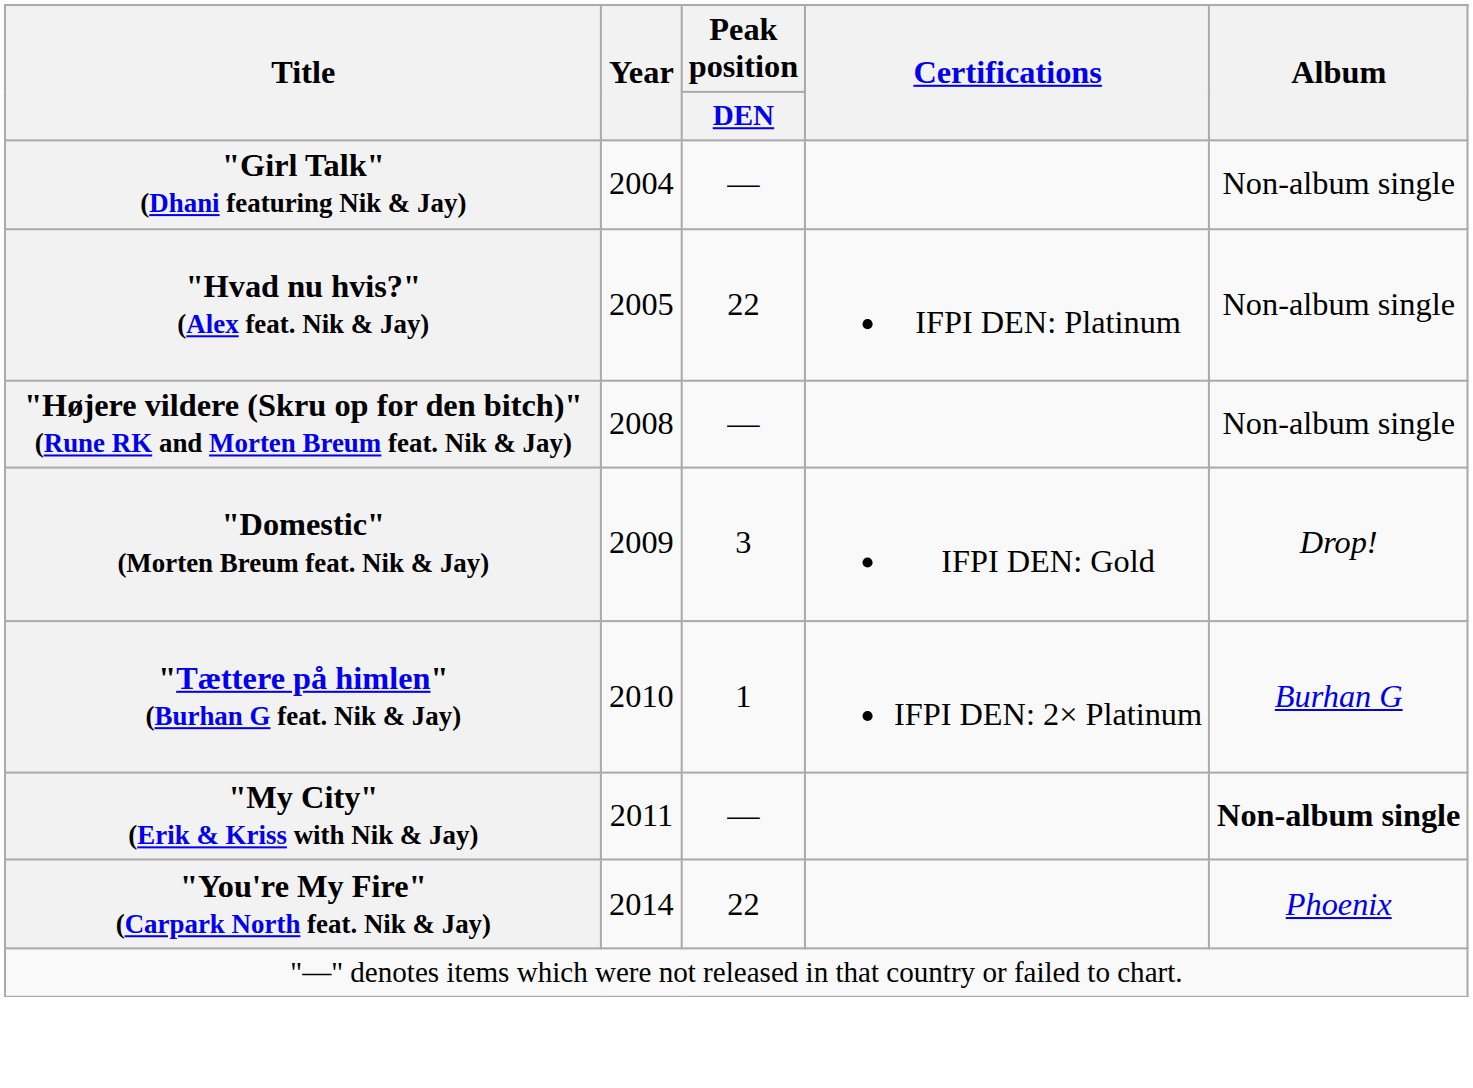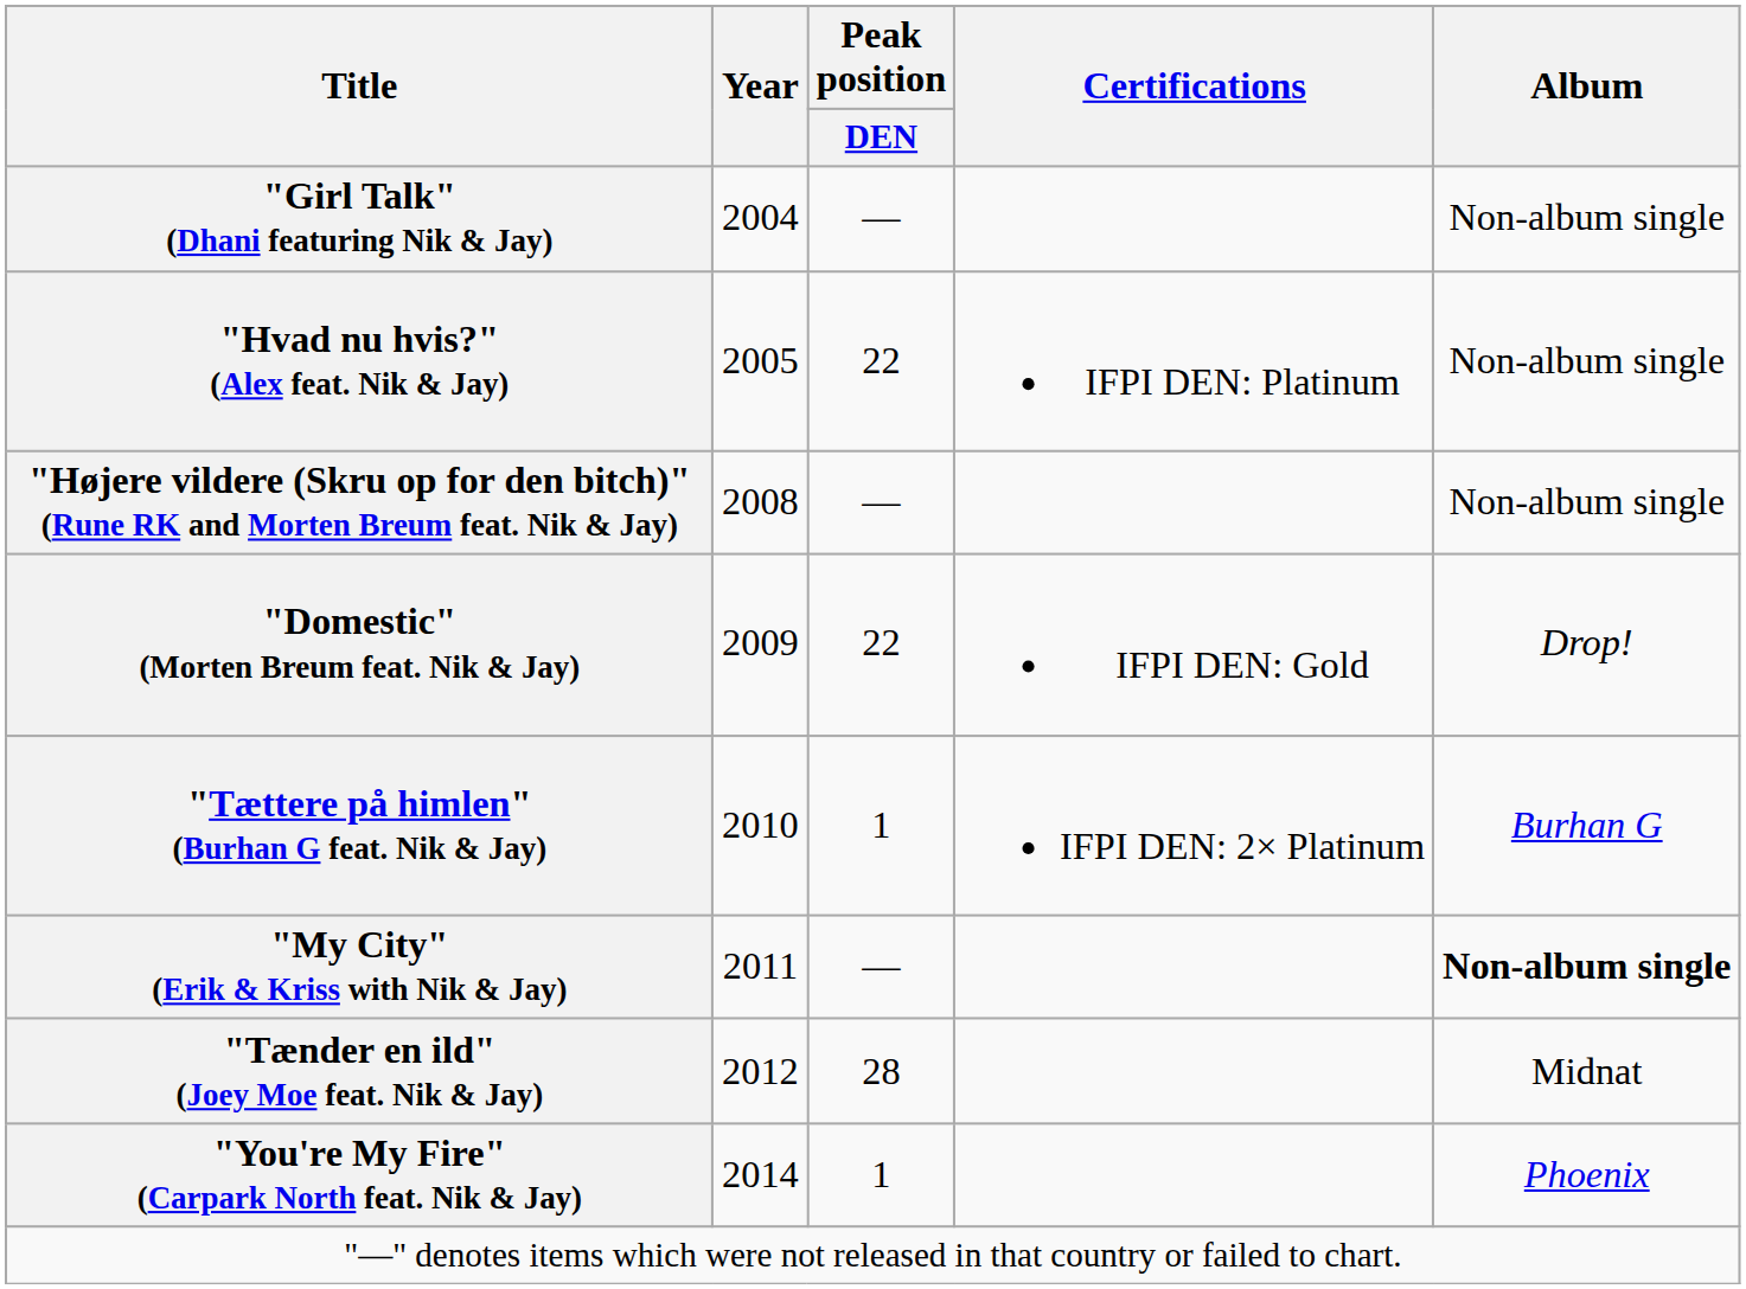 <table class="wikitable plainrowheaders" style="text-align:center;">
 <tr>
 <th scope="col" rowspan="2" style="width:18em;">Title</th>
 <th scope="col" rowspan="2">Year</th>
 <th scope="col">Peak<br>position</th>
 <th scope="col" rowspan="2"><a href='#'>Certifications</a></th>
 <th scope="col" rowspan="2">Album</th>
 </tr>
 <tr>
 <th scope="col" style="width:3em;font-size:90%;"><a href='#'>DEN</a><br></th>
 </tr>
 <tr>
 <th scope="row">"Girl Talk"<br><small>(<a href='#'>Dhani</a> featuring Nik & Jay)</small></th>
 <td>2004</td>
 <td>—</td>
 <td></td>
 <td>Non-album single</td>
 </tr>
 <tr>
 <th scope="row">"Hvad nu hvis?"<br><small>(<a href='#'>Alex</a> feat. Nik & Jay)</small></th>
 <td>2005</td>
 <td>22</td>
 <td><br><ul><li>IFPI DEN: Platinum</li></ul></td>
 <td>Non-album single</td>
 </tr>
 <tr>
 <th scope="row">"Højere vildere (Skru op for den bitch)"<br><small>(<a href='#'>Rune RK</a> and <a href='#'>Morten Breum</a> feat. Nik & Jay)</small></th>
 <td>2008</td>
 <td>—</td>
 <td></td>
 <td>Non-album single</td>
 </tr>
 <tr>
 <th scope="row">"Domestic"<br><small>(Morten Breum feat. Nik & Jay)</small></th>
 <td>2009</td>
-<td>3</td>
+<td>22</td>
 <td><br><ul><li>IFPI DEN: Gold</li></ul></td>
 <td><em>Drop!</em></td>
 </tr>
 <tr>
 <th scope="row">"<a href='#'>Tættere på himlen</a>"<br><small>(<a href='#'>Burhan G</a> feat. Nik & Jay)</small></th>
 <td>2010</td>
 <td>1</td>
 <td><br><ul><li>IFPI DEN: 2× Platinum</li></ul></td>
 <td><em><a href='#'>Burhan G</a></em></td>
 </tr>
 <tr>
 <th scope="row">"My City"<br><small>(<a href='#'>Erik & Kriss</a> with Nik & Jay)</small></th>
 <td>2011</td>
 <td>—</td>
 <td></td>
 <td><strong>Non-album single</strong></td>
 </tr>
 <tr>
+<th scope="row">"Tænder en ild"<br><small>(<a href='#'>Joey Moe</a> feat. Nik & Jay)</small></th>
+<td>2012</td>
+<td>28</td>
+<td></td>
+<td>Midnat</td>
+</tr>
+<tr>
 <th scope="row">"You're My Fire"<br><small>(<a href='#'>Carpark North</a> feat. Nik & Jay)</small></th>
 <td>2014</td>
-<td>22</td>
+<td>1</td>
 <td></td>
 <td><em><a href='#'>Phoenix</a></em></td>
 </tr>
 <tr>
 <td colspan="5" style="font-size:90%">"—" denotes items which were not released in that country or failed to chart.</td>
 </tr>
 </table>
